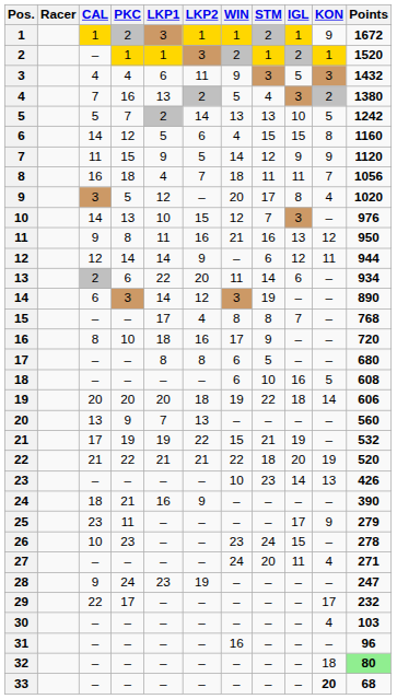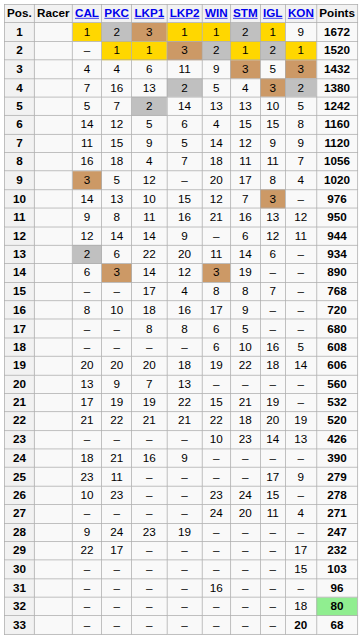 <table class="wikitable sortable plainrowheaders" style="text-align:center;">
 <tr>
 <th scope="col">Pos.</th>
 <th scope="col">Racer</th>
 <th scope="col"> <a href='#'>CAL</a></th>
 <th scope="col"> <a href='#'>PKC</a></th>
 <th scope="col"> <a href='#'>LKP1</a></th>
 <th scope="col"> <a href='#'>LKP2</a></th>
 <th scope="col"> <a href='#'>WIN</a></th>
 <th scope="col"> <a href='#'>STM</a></th>
 <th scope="col"> <a href='#'>IGL</a></th>
 <th scope="col"> <a href='#'>KON</a></th>
 <th style="width:45px;">Points</th>
 </tr>
 <tr>
 <th style="text-align:center;">1</th>
 <td align="left"></td>
 <td style="background:gold;">1</td>
 <td style="background:silver;">2</td>
 <td style="background:#cc9966;">3</td>
 <td style="background:gold;">1</td>
 <td style="background:gold;">1</td>
 <td style="background:silver;">2</td>
 <td style="background:gold;">1</td>
 <td>9</td>
 <td><strong>1672</strong></td>
 </tr>
 <tr>
 <th style="text-align:center;">2</th>
 <td align="left"></td>
 <td>–</td>
 <td style="background:gold;">1</td>
 <td style="background:gold;">1</td>
 <td style="background:#cc9966;">3</td>
 <td style="background:silver;">2</td>
 <td style="background:gold;">1</td>
 <td style="background:silver;">2</td>
 <td style="background:gold;">1</td>
 <td><strong>1520</strong></td>
 </tr>
 <tr>
 <th style="text-align:center;">3</th>
 <td align="left"></td>
 <td>4</td>
 <td>4</td>
 <td>6</td>
 <td>11</td>
 <td>9</td>
 <td style="background:#cc9966;">3</td>
 <td>5</td>
 <td style="background:#cc9966;">3</td>
 <td><strong>1432</strong></td>
 </tr>
 <tr>
 <th style="text-align:center;">4</th>
 <td align="left"></td>
 <td>7</td>
 <td>16</td>
 <td>13</td>
 <td style="background:silver;">2</td>
 <td>5</td>
 <td>4</td>
 <td style="background:#cc9966;">3</td>
 <td style="background:silver;">2</td>
 <td><strong>1380</strong></td>
 </tr>
 <tr>
 <th style="text-align:center;">5</th>
 <td align="left"></td>
 <td>5</td>
 <td>7</td>
 <td style="background:silver;">2</td>
 <td>14</td>
 <td>13</td>
 <td>13</td>
 <td>10</td>
 <td>5</td>
 <td><strong>1242</strong></td>
 </tr>
 <tr>
 <th style="text-align:center;">6</th>
 <td align="left"></td>
 <td>14</td>
 <td>12</td>
 <td>5</td>
 <td>6</td>
 <td>4</td>
 <td>15</td>
 <td>15</td>
 <td>8</td>
 <td><strong>1160</strong></td>
 </tr>
 <tr>
 <th style="text-align:center;">7</th>
 <td align="left"></td>
 <td>11</td>
 <td>15</td>
 <td>9</td>
 <td>5</td>
 <td>14</td>
 <td>12</td>
 <td>9</td>
 <td>9</td>
 <td><strong>1120</strong></td>
 </tr>
 <tr>
 <th style="text-align:center;">8</th>
 <td align="left"></td>
 <td>16</td>
 <td>18</td>
 <td>4</td>
 <td>7</td>
 <td>18</td>
 <td>11</td>
 <td>11</td>
 <td>7</td>
 <td><strong>1056</strong></td>
 </tr>
 <tr>
 <th style="text-align:center;">9</th>
 <td align="left"></td>
 <td style="background:#cc9966;">3</td>
 <td>5</td>
 <td>12</td>
 <td>–</td>
 <td>20</td>
 <td>17</td>
 <td>8</td>
 <td>4</td>
 <td><strong>1020</strong></td>
 </tr>
 <tr>
 <th style="text-align:center;">10</th>
 <td align="left"></td>
 <td>14</td>
 <td>13</td>
 <td>10</td>
 <td>15</td>
 <td>12</td>
 <td>7</td>
 <td style="background:#cc9966;">3</td>
 <td>–</td>
 <td><strong>976</strong></td>
 </tr>
 <tr>
 <th style="text-align:center;">11</th>
 <td align="left"></td>
 <td>9</td>
 <td>8</td>
 <td>11</td>
 <td>16</td>
 <td>21</td>
 <td>16</td>
 <td>13</td>
 <td>12</td>
 <td><strong>950</strong></td>
 </tr>
 <tr>
 <th style="text-align:center;">12</th>
 <td align="left"></td>
 <td>12</td>
 <td>14</td>
 <td>14</td>
 <td>9</td>
 <td>–</td>
 <td>6</td>
 <td>12</td>
 <td>11</td>
 <td><strong>944</strong></td>
 </tr>
 <tr>
 <th style="text-align:center;">13</th>
 <td align="left"></td>
 <td style="background:silver;">2</td>
 <td>6</td>
 <td>22</td>
 <td>20</td>
 <td>11</td>
 <td>14</td>
 <td>6</td>
 <td>–</td>
 <td><strong>934</strong></td>
 </tr>
 <tr>
 <th style="text-align:center;">14</th>
 <td align="left"></td>
 <td>6</td>
 <td style="background:#cc9966;">3</td>
 <td>14</td>
 <td>12</td>
 <td style="background:#cc9966;">3</td>
 <td>19</td>
 <td>–</td>
 <td>–</td>
 <td><strong>890</strong></td>
 </tr>
 <tr>
 <th style="text-align:center;">15</th>
 <td align="left"></td>
 <td>–</td>
 <td>–</td>
 <td>17</td>
 <td>4</td>
 <td>8</td>
 <td>8</td>
 <td>7</td>
 <td>–</td>
 <td><strong>768</strong></td>
 </tr>
 <tr>
 <th style="text-align:center;">16</th>
 <td align="left"></td>
 <td>8</td>
 <td>10</td>
 <td>18</td>
 <td>16</td>
 <td>17</td>
 <td>9</td>
 <td>–</td>
 <td>–</td>
 <td><strong>720</strong></td>
 </tr>
 <tr>
 <th style="text-align:center;">17</th>
 <td align="left"></td>
 <td>–</td>
 <td>–</td>
 <td>8</td>
 <td>8</td>
 <td>6</td>
 <td>5</td>
 <td>–</td>
 <td>–</td>
 <td><strong>680</strong></td>
 </tr>
 <tr>
 <th style="text-align:center;">18</th>
 <td align="left"></td>
 <td>–</td>
 <td>–</td>
 <td>–</td>
 <td>–</td>
 <td>6</td>
 <td>10</td>
 <td>16</td>
 <td>5</td>
 <td><strong>608</strong></td>
 </tr>
 <tr>
 <th style="text-align:center;">19</th>
 <td align="left"></td>
 <td>20</td>
 <td>20</td>
 <td>20</td>
 <td>18</td>
 <td>19</td>
 <td>22</td>
 <td>18</td>
 <td>14</td>
 <td><strong>606</strong></td>
 </tr>
 <tr>
 <th style="text-align:center;">20</th>
 <td align="left"></td>
 <td>13</td>
 <td>9</td>
 <td>7</td>
 <td>13</td>
 <td>–</td>
 <td>–</td>
 <td>–</td>
 <td>–</td>
 <td><strong>560</strong></td>
 </tr>
 <tr>
 <th style="text-align:center;">21</th>
 <td align="left"></td>
 <td>17</td>
 <td>19</td>
 <td>19</td>
 <td>22</td>
 <td>15</td>
 <td>21</td>
 <td>19</td>
 <td>–</td>
 <td><strong>532</strong></td>
 </tr>
 <tr>
 <th style="text-align:center;">22</th>
 <td align="left"></td>
 <td>21</td>
 <td>22</td>
 <td>21</td>
 <td>21</td>
 <td>22</td>
 <td>18</td>
 <td>20</td>
 <td>19</td>
 <td><strong>520</strong></td>
 </tr>
 <tr>
 <th style="text-align:center;">23</th>
 <td align="left"></td>
 <td>–</td>
 <td>–</td>
 <td>–</td>
 <td>–</td>
 <td>10</td>
 <td>23</td>
 <td>14</td>
 <td>13</td>
 <td><strong>426</strong></td>
 </tr>
 <tr>
 <th style="text-align:center;">24</th>
 <td align="left"></td>
 <td>18</td>
 <td>21</td>
 <td>16</td>
 <td>9</td>
 <td>–</td>
 <td>–</td>
 <td>–</td>
 <td>–</td>
 <td><strong>390</strong></td>
 </tr>
 <tr>
 <th style="text-align:center;">25</th>
 <td align="left"></td>
 <td>23</td>
 <td>11</td>
 <td>–</td>
 <td>–</td>
 <td>–</td>
 <td>–</td>
 <td>17</td>
 <td>9</td>
 <td><strong>279</strong></td>
 </tr>
 <tr>
 <th style="text-align:center;">26</th>
 <td align="left"></td>
 <td>10</td>
 <td>23</td>
 <td>–</td>
 <td>–</td>
 <td>23</td>
 <td>24</td>
 <td>15</td>
 <td>–</td>
 <td><strong>278</strong></td>
 </tr>
 <tr>
 <th style="text-align:center;">27</th>
 <td align="left"></td>
 <td>–</td>
 <td>–</td>
 <td>–</td>
 <td>–</td>
 <td>24</td>
 <td>20</td>
 <td>11</td>
 <td>4</td>
 <td><strong>271</strong></td>
 </tr>
 <tr>
 <th style="text-align:center;">28</th>
 <td align="left"></td>
 <td>9</td>
 <td>24</td>
 <td>23</td>
 <td>19</td>
 <td>–</td>
 <td>–</td>
 <td>–</td>
 <td>–</td>
 <td><strong>247</strong></td>
 </tr>
 <tr>
 <th style="text-align:center;">29</th>
 <td align="left"></td>
 <td>22</td>
 <td>17</td>
 <td>–</td>
 <td>–</td>
 <td>–</td>
 <td>–</td>
 <td>–</td>
 <td>17</td>
 <td><strong>232</strong></td>
 </tr>
 <tr>
 <th style="text-align:center;">30</th>
 <td align="left"></td>
 <td>–</td>
 <td>–</td>
 <td>–</td>
 <td>–</td>
 <td>–</td>
 <td>–</td>
 <td>–</td>
-<td>4</td>
+<td>15</td>
 <td><strong>103</strong></td>
 </tr>
 <tr>
 <th style="text-align:center;">31</th>
 <td align="left"></td>
 <td>–</td>
 <td>–</td>
 <td>–</td>
 <td>–</td>
 <td>16</td>
 <td>–</td>
 <td>–</td>
 <td>–</td>
 <td><strong>96</strong></td>
 </tr>
 <tr>
 <th style="text-align:center;">32</th>
 <td align="left"></td>
 <td>–</td>
 <td>–</td>
 <td>–</td>
 <td>–</td>
 <td>–</td>
 <td>–</td>
 <td>–</td>
 <td>18</td>
 <td style="background: lightgreen;"><strong>80</strong></td>
 </tr>
 <tr>
 <th style="text-align:center;">33</th>
 <td align="left"></td>
 <td>–</td>
 <td>–</td>
 <td>–</td>
 <td>–</td>
 <td>–</td>
 <td>–</td>
 <td>–</td>
 <td><strong>20</strong></td>
 <td><strong>68</strong></td>
 </tr>
 </table>
